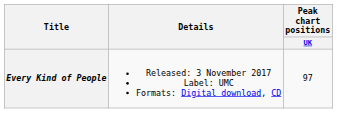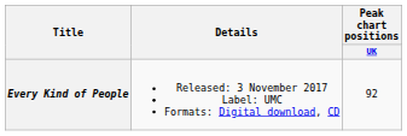 <table class="wikitable plainrowheaders" style="text-align:center">
 <tr>
 <th scope="col" rowspan="2">Title</th>
 <th scope="col" rowspan="2">Details</th>
 <th scope="col" colspan="1">Peak chart positions</th>
 </tr>
 <tr>
 <th scope="col" style="width:3em;font-size:85%;"><a href='#'>UK</a><br></th>
 </tr>
 <tr>
 <th scope="row"><em>Every Kind of People</em></th>
 <td><br><ul><li>Released: 3 November 2017</li><li>Label: UMC</li><li>Formats: <a href='#'>Digital download</a>, <a href='#'>CD</a></li></ul></td>
-<td>97</td>
+<td>92</td>
 </tr>
 </table>
